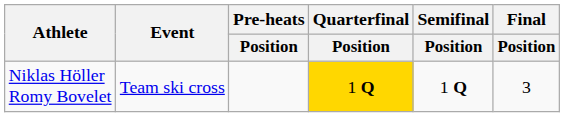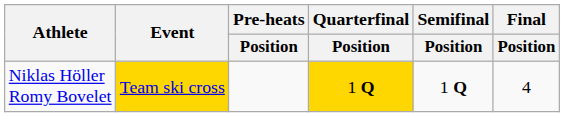 <table class="wikitable" style="font-size:90%">
 <tr>
 <th rowspan="2">Athlete</th>
 <th rowspan="2">Event</th>
 <th>Pre-heats</th>
 <th>Quarterfinal</th>
 <th>Semifinal</th>
 <th>Final</th>
 </tr>
 <tr style="font-size:95%">
 <th>Position</th>
 <th>Position</th>
 <th>Position</th>
 <th>Position</th>
 </tr>
 <tr align=center>
 <td align=left><a href='#'>Niklas Höller</a><br><a href='#'>Romy Bovelet</a></td>
-<td align=left><a href='#'>Team ski cross</a></td>
+<td align=left style="background: gold;"><a href='#'>Team ski cross</a></td>
 <td></td>
 <td style="background: gold;">1 <strong>Q</strong></td>
 <td>1 <strong>Q</strong></td>
-<td>3</td>
+<td>4</td>
 </tr>
 </table>
